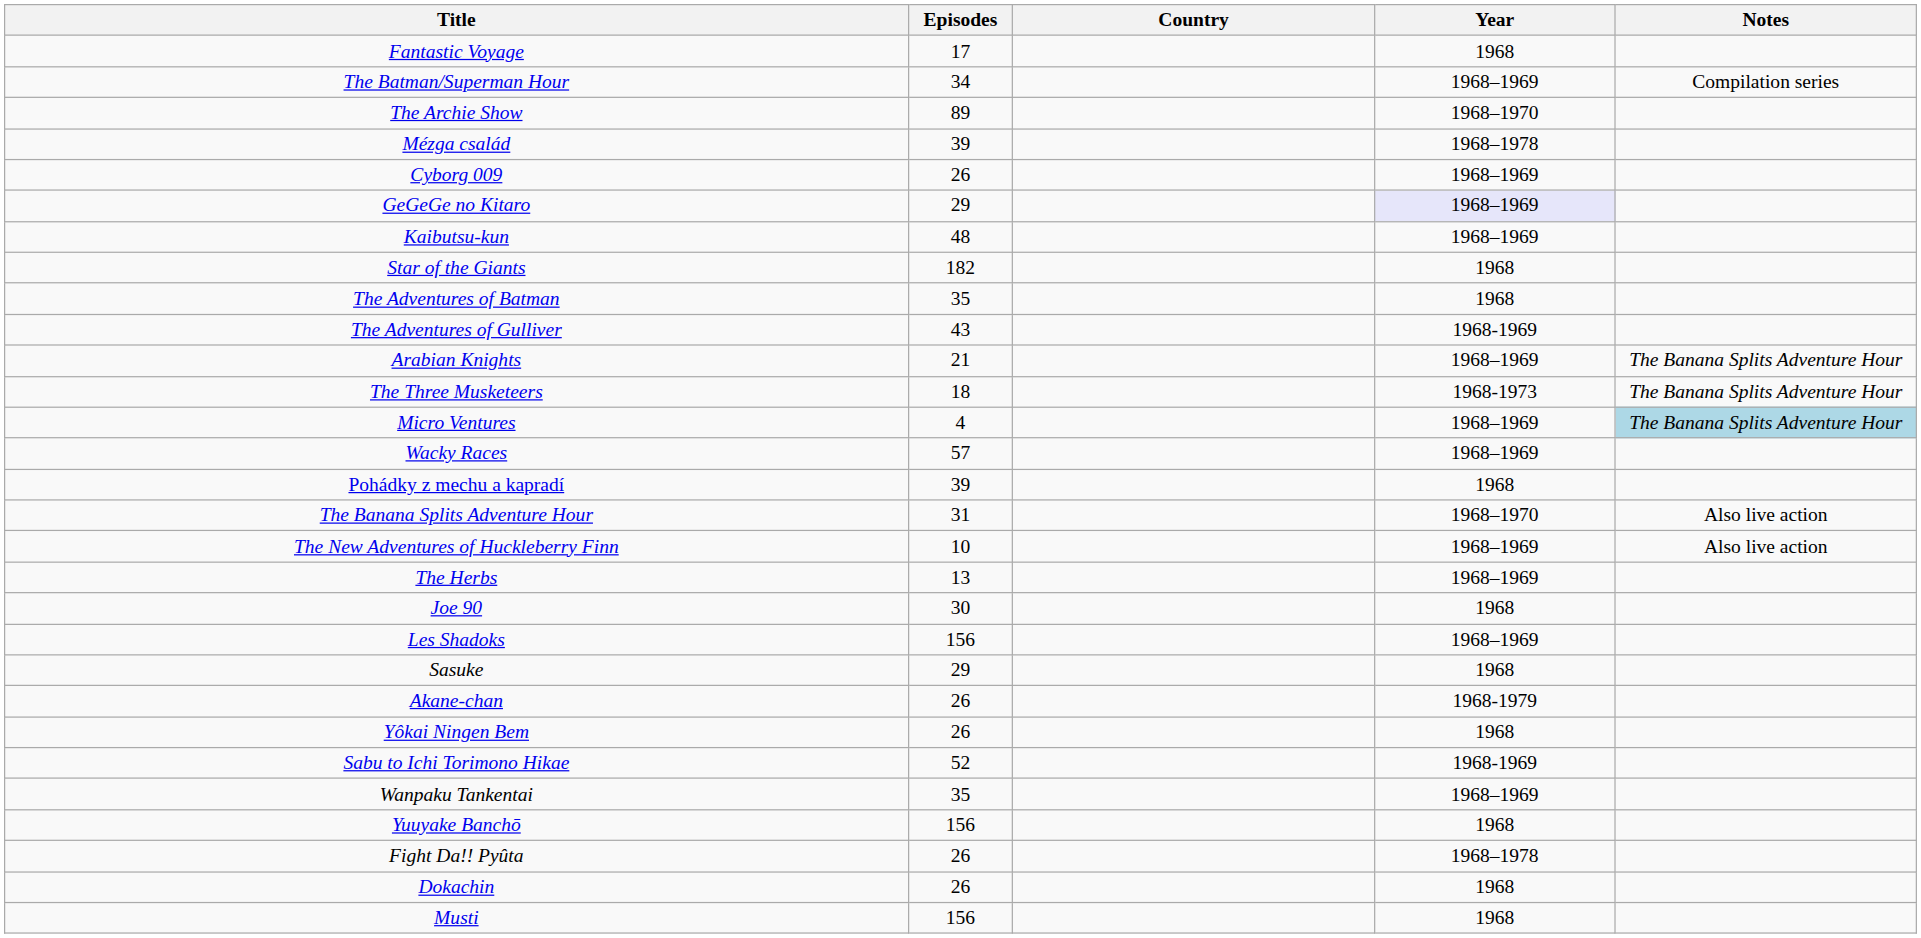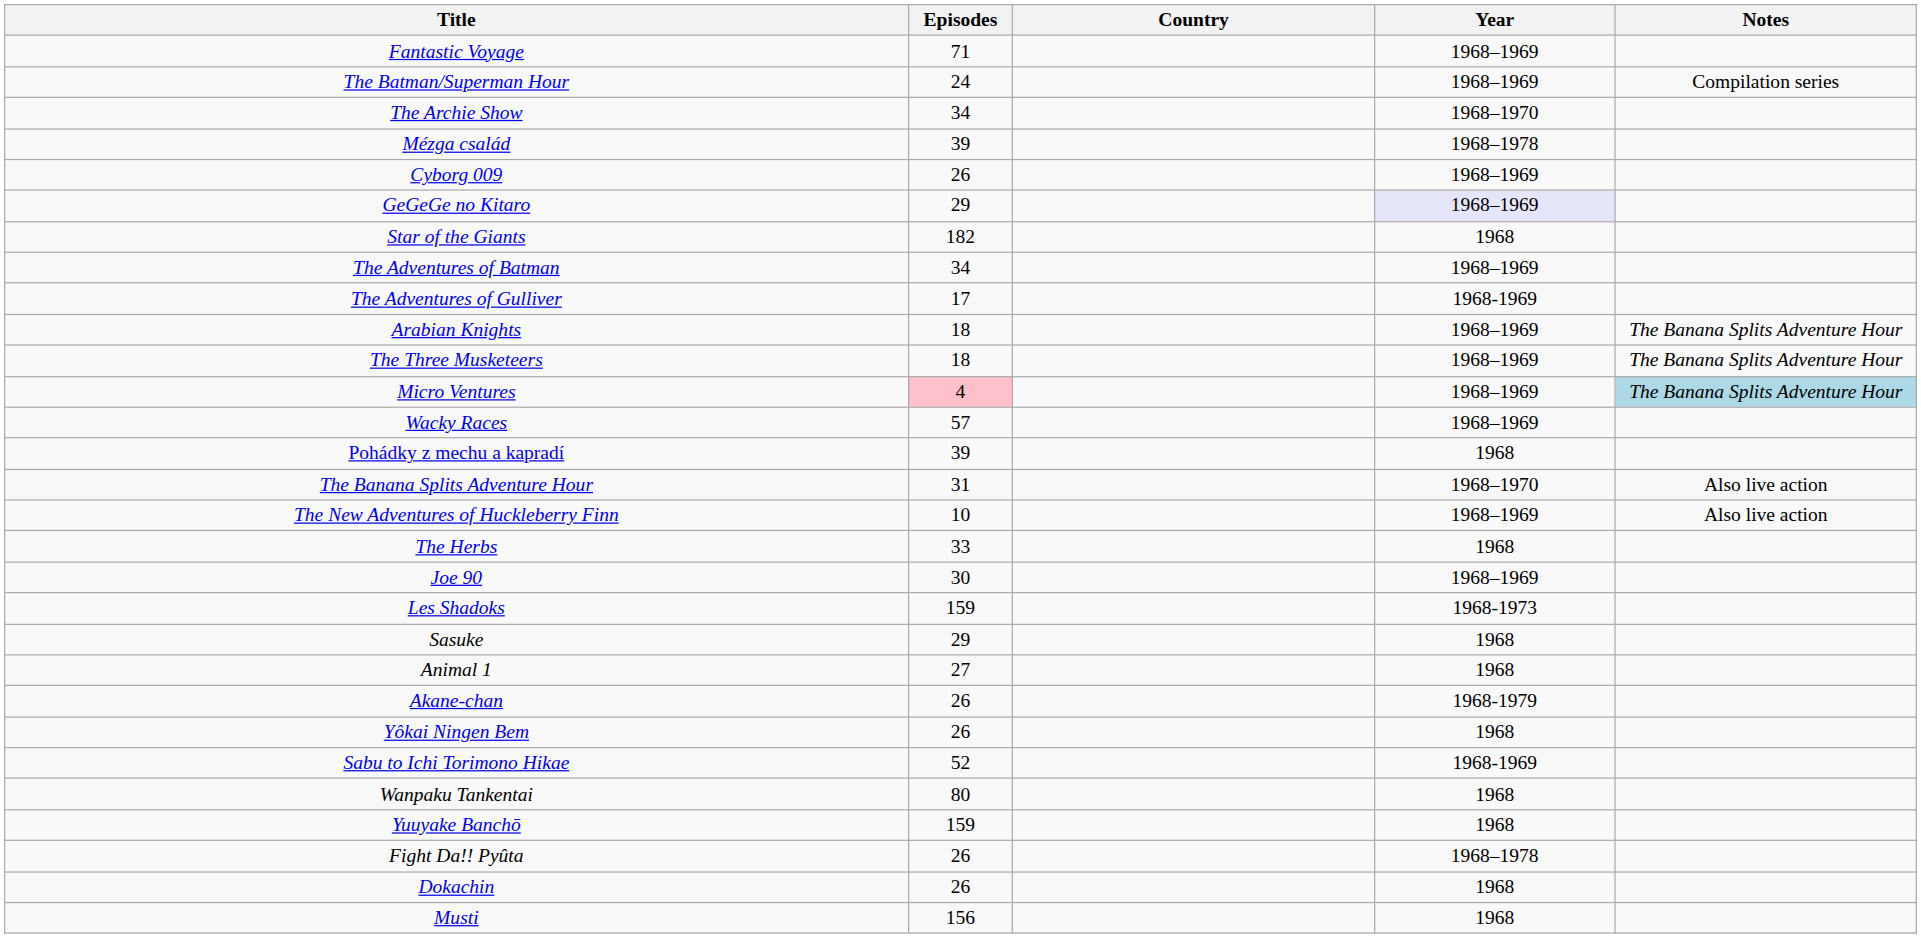 <table class="wikitable sortable" style="text-align:center;">
 <tr>
 <th width=30%>Title</th>
 <th width=2%>Episodes</th>
 <th width=12%>Country</th>
 <th width=8%>Year</th>
 <th width=10%>Notes</th>
 </tr>
 <tr>
 <td><em><a href='#'>Fantastic Voyage</a></em></td>
-<td>17</td>
+<td>71</td>
 <td></td>
-<td>1968</td>
+<td>1968–1969</td>
 <td></td>
 </tr>
 <tr>
 <td><em><a href='#'>The Batman/Superman Hour</a></em></td>
-<td>34</td>
+<td>24</td>
 <td></td>
 <td>1968–1969</td>
 <td>Compilation series</td>
 </tr>
 <tr>
 <td><em><a href='#'>The Archie Show</a></em></td>
-<td>89</td>
+<td>34</td>
 <td></td>
 <td>1968–1970</td>
 <td></td>
 </tr>
 <tr>
 <td><em><a href='#'>Mézga család</a></em></td>
 <td>39</td>
 <td></td>
 <td>1968–1978</td>
 <td></td>
 </tr>
 <tr>
 <td><em><a href='#'>Cyborg 009</a></em></td>
 <td>26</td>
 <td></td>
 <td>1968–1969</td>
 <td></td>
 </tr>
 <tr>
 <td><em><a href='#'>GeGeGe no Kitaro</a></em></td>
 <td>29</td>
 <td></td>
 <td style="background: lavender;">1968–1969</td>
 <td></td>
 </tr>
 <tr>
-<td><em><a href='#'>Kaibutsu-kun</a></em></td>
-<td>48</td>
-<td></td>
-<td>1968–1969</td>
-<td></td>
-</tr>
-<tr>
 <td><em><a href='#'>Star of the Giants</a></em></td>
 <td>182</td>
 <td></td>
 <td>1968</td>
 <td></td>
 </tr>
 <tr>
 <td><em><a href='#'>The Adventures of Batman</a></em></td>
-<td>35</td>
+<td>34</td>
 <td></td>
-<td>1968</td>
+<td>1968–1969</td>
 <td></td>
 </tr>
 <tr>
 <td><em><a href='#'>The Adventures of Gulliver</a></em></td>
-<td>43</td>
+<td>17</td>
 <td></td>
 <td>1968-1969</td>
 <td></td>
 </tr>
 <tr>
 <td><em><a href='#'>Arabian Knights</a></em></td>
-<td>21</td>
+<td>18</td>
 <td></td>
 <td>1968–1969</td>
 <td><em>The Banana Splits Adventure Hour</em></td>
 </tr>
 <tr>
 <td><em><a href='#'>The Three Musketeers</a></em></td>
 <td>18</td>
 <td></td>
-<td>1968-1973</td>
+<td>1968–1969</td>
 <td><em>The Banana Splits Adventure Hour</em></td>
 </tr>
 <tr>
 <td><em><a href='#'>Micro Ventures</a></em></td>
-<td>4</td>
+<td style="background: pink;">4</td>
 <td></td>
 <td>1968–1969</td>
 <td style="background: lightblue;"><em>The Banana Splits Adventure Hour</em></td>
 </tr>
 <tr>
 <td><em><a href='#'>Wacky Races</a></em></td>
 <td>57</td>
 <td></td>
 <td>1968–1969</td>
 <td></td>
 </tr>
 <tr>
 <td><a href='#'>Pohádky z mechu a kapradí</a></td>
 <td>39</td>
 <td></td>
 <td>1968</td>
 <td></td>
 </tr>
 <tr>
 <td><em><a href='#'>The Banana Splits Adventure Hour</a></em></td>
 <td>31</td>
 <td></td>
 <td>1968–1970</td>
 <td>Also live action</td>
 </tr>
 <tr>
 <td><em><a href='#'>The New Adventures of Huckleberry Finn</a></em></td>
 <td>10</td>
 <td></td>
 <td>1968–1969</td>
 <td>Also live action</td>
 </tr>
 <tr>
 <td><em><a href='#'>The Herbs</a></em></td>
-<td>13</td>
+<td>33</td>
 <td></td>
-<td>1968–1969</td>
+<td>1968</td>
 <td></td>
 </tr>
 <tr>
 <td><em><a href='#'>Joe 90</a></em></td>
 <td>30</td>
 <td></td>
-<td>1968</td>
+<td>1968–1969</td>
 <td></td>
 </tr>
 <tr>
 <td><em><a href='#'>Les Shadoks</a></em></td>
-<td>156</td>
+<td>159</td>
 <td></td>
-<td>1968–1969</td>
+<td>1968-1973</td>
 <td></td>
 </tr>
 <tr>
 <td><em>Sasuke</em></td>
 <td>29</td>
+<td></td>
+<td>1968</td>
+<td></td>
+</tr>
+<tr>
+<td><em>Animal 1</em></td>
+<td>27</td>
 <td></td>
 <td>1968</td>
 <td></td>
 </tr>
 <tr>
 <td><em><a href='#'>Akane-chan</a></em></td>
 <td>26</td>
 <td></td>
 <td>1968-1979</td>
 <td></td>
 </tr>
 <tr>
 <td><em><a href='#'>Yôkai Ningen Bem</a></em></td>
 <td>26</td>
 <td></td>
 <td>1968</td>
 <td></td>
 </tr>
 <tr>
 <td><em><a href='#'>Sabu to Ichi Torimono Hikae</a></em></td>
 <td>52</td>
 <td></td>
 <td>1968-1969</td>
 <td></td>
 </tr>
 <tr>
 <td><em>Wanpaku Tankentai</em></td>
-<td>35</td>
+<td>80</td>
 <td></td>
-<td>1968–1969</td>
+<td>1968</td>
 <td></td>
 </tr>
 <tr>
 <td><em><a href='#'>Yuuyake Banchō</a></em></td>
-<td>156</td>
+<td>159</td>
 <td></td>
 <td>1968</td>
 <td></td>
 </tr>
 <tr>
 <td><em>Fight Da!! Pyûta</em></td>
 <td>26</td>
 <td></td>
 <td>1968–1978</td>
 <td></td>
 </tr>
 <tr>
 <td><em><a href='#'>Dokachin</a></em></td>
 <td>26</td>
 <td></td>
 <td>1968</td>
 <td></td>
 </tr>
 <tr>
 <td><em><a href='#'>Musti</a></em></td>
 <td>156</td>
 <td></td>
 <td>1968</td>
 <td></td>
 </tr>
 </table>
